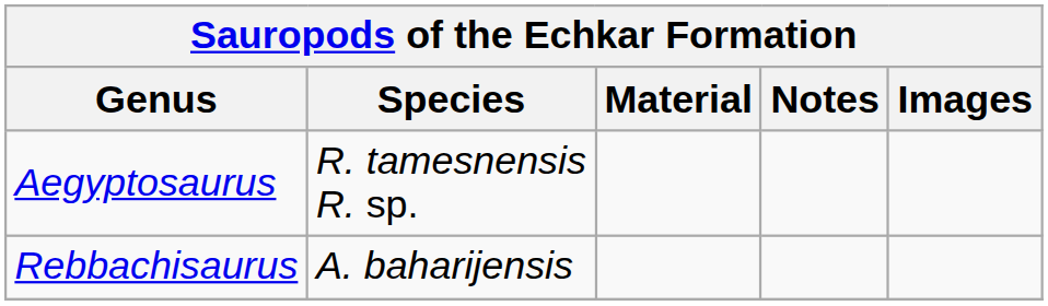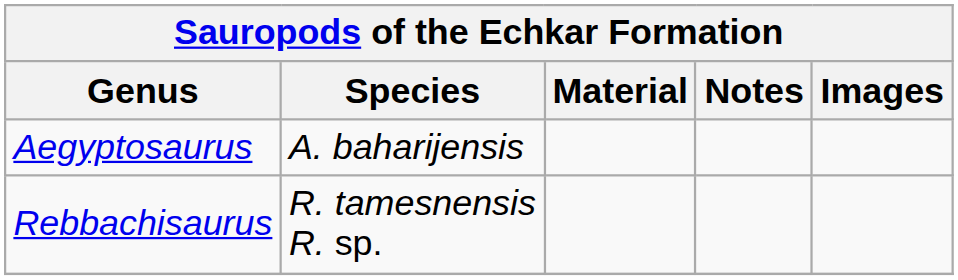 <table class="wikitable" align="center">
 <tr>
 <th colspan="5" align="center"><strong><a href='#'>Sauropods</a></strong> of the Echkar Formation</th>
 </tr>
 <tr>
 <th>Genus</th>
 <th>Species</th>
 <th>Material</th>
 <th>Notes</th>
 <th>Images</th>
 </tr>
 <tr>
 <td><em><a href='#'>Aegyptosaurus</a></em></td>
-<td><em>R. tamesnensis</em><br><em>R.</em> sp.</td>
+<td><em>A. baharijensis</em></td>
 <td></td>
 <td></td>
 <td></td>
 </tr>
 <tr>
 <td><em><a href='#'>Rebbachisaurus</a></em></td>
-<td><em>A. baharijensis</em></td>
+<td><em>R. tamesnensis</em><br><em>R.</em> sp.</td>
 <td></td>
 <td></td>
 <td></td>
 </tr>
 <tr>
 </tr>
 </table>
